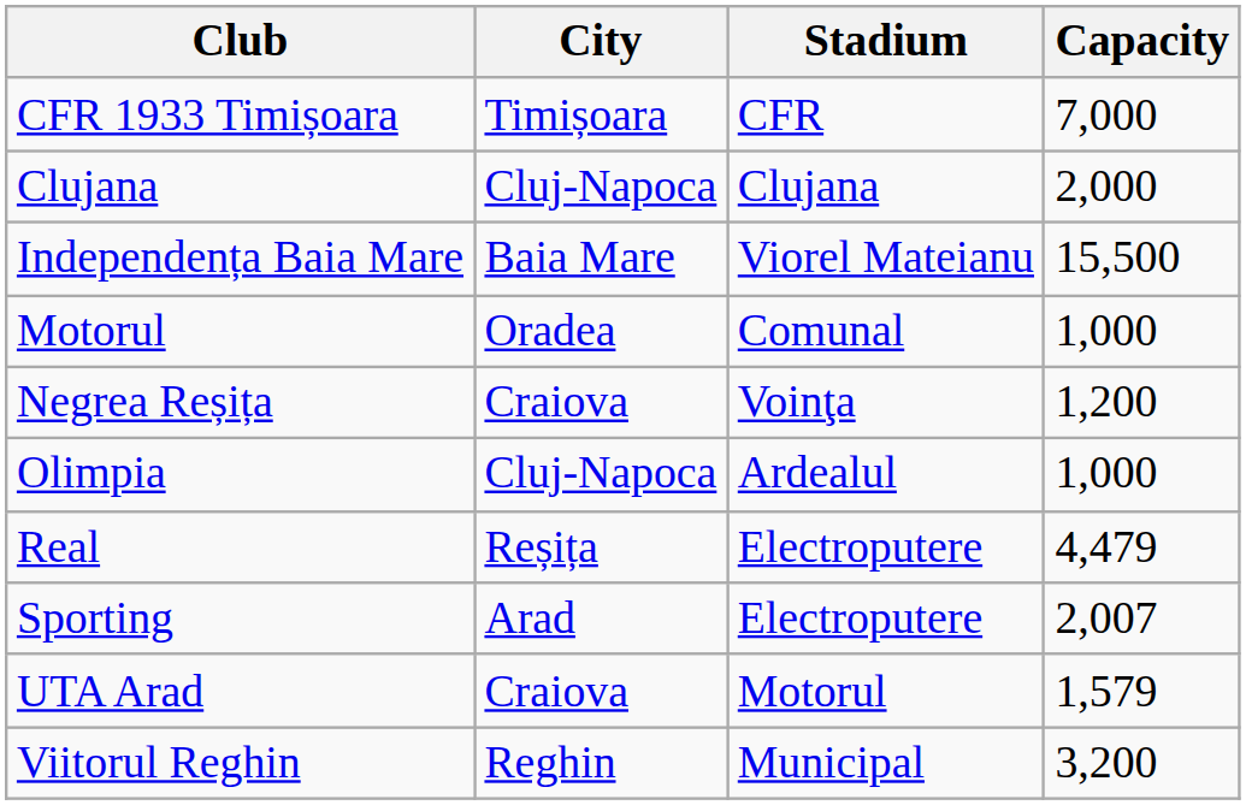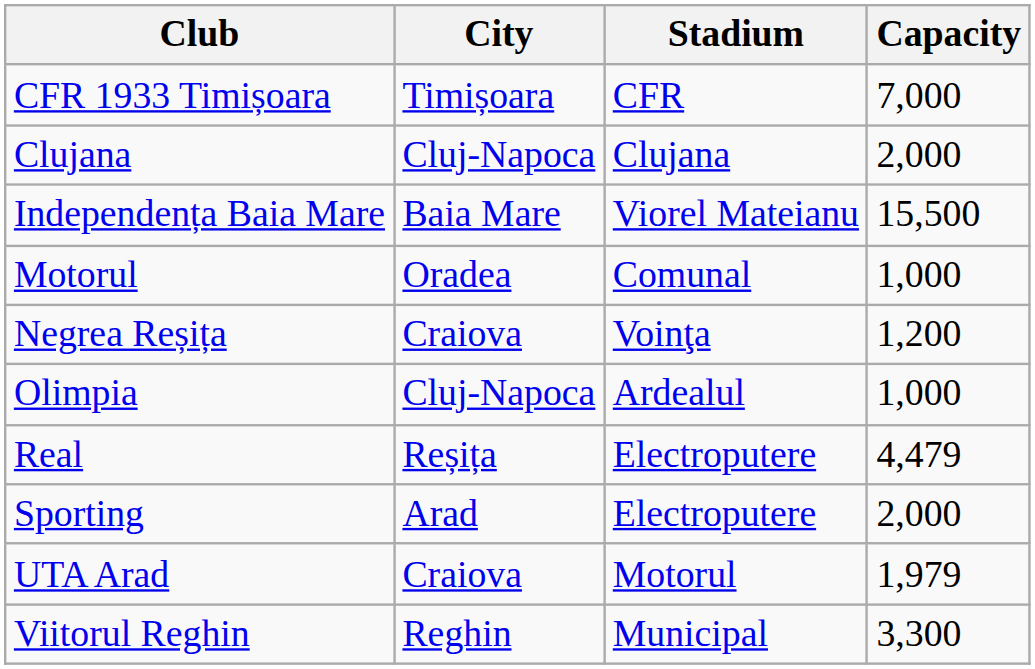 <table class="wikitable sortable">
 <tr>
 <th>Club</th>
 <th>City</th>
 <th>Stadium</th>
 <th>Capacity</th>
 </tr>
 <tr>
 <td><a href='#'>CFR 1933 Timișoara</a></td>
 <td><a href='#'>Timișoara</a></td>
 <td><a href='#'>CFR</a></td>
 <td>7,000</td>
 </tr>
 <tr>
 <td><a href='#'>Clujana</a></td>
 <td><a href='#'>Cluj-Napoca</a></td>
 <td><a href='#'>Clujana</a></td>
 <td>2,000</td>
 </tr>
 <tr>
 <td><a href='#'>Independența Baia Mare</a></td>
 <td><a href='#'>Baia Mare</a></td>
 <td><a href='#'>Viorel Mateianu</a></td>
 <td>15,500</td>
 </tr>
 <tr>
 <td><a href='#'>Motorul</a></td>
 <td><a href='#'>Oradea</a></td>
 <td><a href='#'>Comunal</a></td>
 <td>1,000</td>
 </tr>
 <tr>
 <td><a href='#'>Negrea Reșița</a></td>
 <td><a href='#'>Craiova</a></td>
 <td><a href='#'>Voinţa</a></td>
 <td>1,200</td>
 </tr>
 <tr>
 <td><a href='#'>Olimpia</a></td>
 <td><a href='#'>Cluj-Napoca</a></td>
 <td><a href='#'>Ardealul</a></td>
 <td>1,000</td>
 </tr>
 <tr>
 <td><a href='#'>Real</a></td>
 <td><a href='#'>Reșița</a></td>
 <td><a href='#'>Electroputere</a></td>
 <td>4,479</td>
 </tr>
 <tr>
 <td><a href='#'>Sporting</a></td>
 <td><a href='#'>Arad</a></td>
 <td><a href='#'>Electroputere</a></td>
-<td>2,007</td>
+<td>2,000</td>
 </tr>
 <tr>
 <td><a href='#'>UTA Arad</a></td>
 <td><a href='#'>Craiova</a></td>
 <td><a href='#'>Motorul</a></td>
-<td>1,579</td>
+<td>1,979</td>
 </tr>
 <tr>
 <td><a href='#'>Viitorul Reghin</a></td>
 <td><a href='#'>Reghin</a></td>
 <td><a href='#'>Municipal</a></td>
-<td>3,200</td>
+<td>3,300</td>
 </tr>
 </table>
